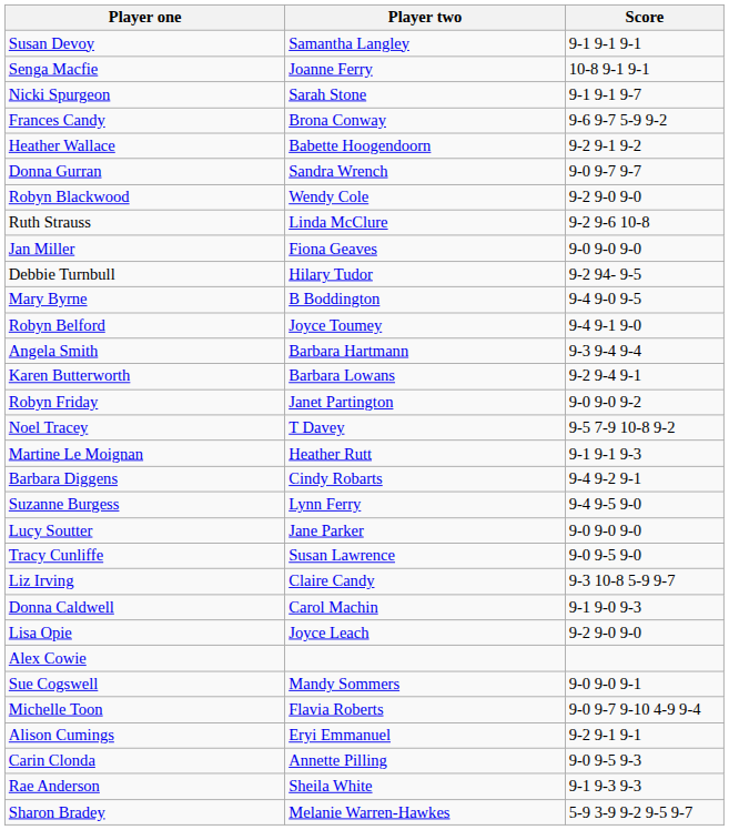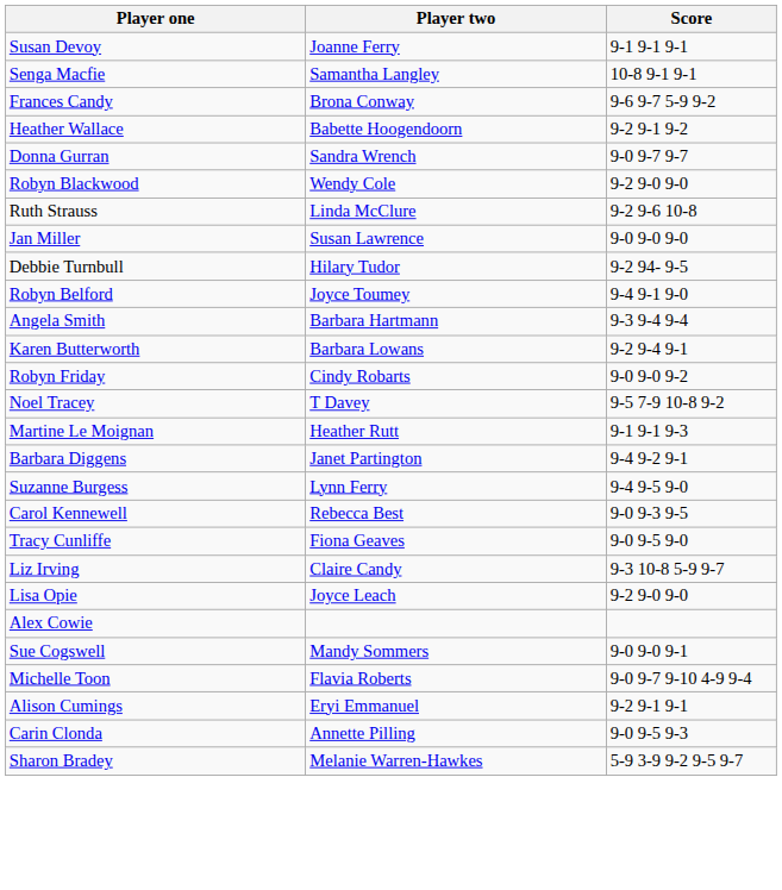 <table class="wikitable">
 <tr>
 <th width=270>Player one</th>
 <th width=270>Player two</th>
 <th width=150>Score</th>
 </tr>
 <tr>
 <td> <a href='#'>Susan Devoy</a></td>
-<td> <a href='#'>Samantha Langley</a></td>
+<td> <a href='#'>Joanne Ferry</a></td>
 <td>9-1 9-1 9-1</td>
 </tr>
 <tr>
 <td> <a href='#'>Senga Macfie</a></td>
-<td> <a href='#'>Joanne Ferry</a></td>
+<td> <a href='#'>Samantha Langley</a></td>
 <td>10-8 9-1 9-1</td>
-</tr>
-<tr>
-<td> <a href='#'>Nicki Spurgeon</a></td>
-<td> <a href='#'>Sarah Stone</a></td>
-<td>9-1 9-1 9-7</td>
 </tr>
 <tr>
 <td> <a href='#'>Frances Candy</a></td>
 <td> <a href='#'>Brona Conway</a></td>
 <td>9-6 9-7 5-9 9-2</td>
 </tr>
 <tr>
 <td> <a href='#'>Heather Wallace</a></td>
 <td> <a href='#'>Babette Hoogendoorn</a></td>
 <td>9-2 9-1 9-2</td>
 </tr>
 <tr>
 <td> <a href='#'>Donna Gurran</a></td>
 <td> <a href='#'>Sandra Wrench</a></td>
 <td>9-0 9-7 9-7</td>
 </tr>
 <tr>
 <td> <a href='#'>Robyn Blackwood</a></td>
 <td> <a href='#'>Wendy Cole</a></td>
 <td>9-2 9-0 9-0</td>
 </tr>
 <tr>
 <td> Ruth Strauss</td>
 <td> <a href='#'>Linda McClure</a></td>
 <td>9-2 9-6 10-8</td>
 </tr>
 <tr>
 <td> <a href='#'>Jan Miller</a></td>
-<td> <a href='#'>Fiona Geaves</a></td>
+<td> <a href='#'>Susan Lawrence</a></td>
 <td>9-0 9-0 9-0</td>
 </tr>
 <tr>
 <td> Debbie Turnbull</td>
 <td> <a href='#'>Hilary Tudor</a></td>
 <td>9-2 94- 9-5</td>
-</tr>
-<tr>
-<td> <a href='#'>Mary Byrne</a></td>
-<td> <a href='#'>B Boddington</a></td>
-<td>9-4 9-0 9-5</td>
 </tr>
 <tr>
 <td> <a href='#'>Robyn Belford</a></td>
 <td> <a href='#'>Joyce Toumey</a></td>
 <td>9-4 9-1 9-0</td>
 </tr>
 <tr>
 <td> <a href='#'>Angela Smith</a></td>
 <td> <a href='#'>Barbara Hartmann</a></td>
 <td>9-3 9-4 9-4</td>
 </tr>
 <tr>
 <td> <a href='#'>Karen Butterworth</a></td>
 <td> <a href='#'>Barbara Lowans</a></td>
 <td>9-2 9-4 9-1</td>
 </tr>
 <tr>
 <td> <a href='#'>Robyn Friday</a></td>
-<td> <a href='#'>Janet Partington</a></td>
+<td> <a href='#'>Cindy Robarts</a></td>
 <td>9-0 9-0 9-2</td>
 </tr>
 <tr>
 <td> <a href='#'>Noel Tracey</a></td>
 <td> <a href='#'>T Davey</a></td>
 <td>9-5 7-9 10-8 9-2</td>
 </tr>
 <tr>
 <td> <a href='#'>Martine Le Moignan</a></td>
 <td> <a href='#'>Heather Rutt</a></td>
 <td>9-1 9-1 9-3</td>
 </tr>
 <tr>
 <td> <a href='#'>Barbara Diggens</a></td>
-<td> <a href='#'>Cindy Robarts</a></td>
+<td> <a href='#'>Janet Partington</a></td>
 <td>9-4 9-2 9-1</td>
 </tr>
 <tr>
 <td> <a href='#'>Suzanne Burgess</a></td>
 <td> <a href='#'>Lynn Ferry</a></td>
 <td>9-4 9-5 9-0</td>
 </tr>
 <tr>
-<td> <a href='#'>Lucy Soutter</a></td>
-<td> <a href='#'>Jane Parker</a></td>
-<td>9-0 9-0 9-0</td>
+<td> <a href='#'>Carol Kennewell</a></td>
+<td> <a href='#'>Rebecca Best</a></td>
+<td>9-0 9-3 9-5</td>
 </tr>
 <tr>
 <td> <a href='#'>Tracy Cunliffe</a></td>
-<td> <a href='#'>Susan Lawrence</a></td>
+<td> <a href='#'>Fiona Geaves</a></td>
 <td>9-0 9-5 9-0</td>
 </tr>
 <tr>
 <td> <a href='#'>Liz Irving</a></td>
 <td> <a href='#'>Claire Candy</a></td>
 <td>9-3 10-8 5-9 9-7</td>
-</tr>
-<tr>
-<td> <a href='#'>Donna Caldwell</a></td>
-<td> <a href='#'>Carol Machin</a></td>
-<td>9-1 9-0 9-3</td>
 </tr>
 <tr>
 <td> <a href='#'>Lisa Opie</a></td>
 <td> <a href='#'>Joyce Leach</a></td>
 <td>9-2 9-0 9-0</td>
 </tr>
 <tr>
 <td> <a href='#'>Alex Cowie</a></td>
 <td></td>
 <td></td>
 </tr>
 <tr>
 <td> <a href='#'>Sue Cogswell</a></td>
 <td> <a href='#'>Mandy Sommers</a></td>
 <td>9-0 9-0 9-1</td>
 </tr>
 <tr>
 <td> <a href='#'>Michelle Toon</a></td>
 <td> <a href='#'>Flavia Roberts</a></td>
 <td>9-0 9-7 9-10 4-9 9-4</td>
 </tr>
 <tr>
 <td> <a href='#'>Alison Cumings</a></td>
 <td> <a href='#'>Eryi Emmanuel</a></td>
 <td>9-2 9-1 9-1</td>
 </tr>
 <tr>
 <td> <a href='#'>Carin Clonda</a></td>
 <td> <a href='#'>Annette Pilling</a></td>
 <td>9-0 9-5 9-3</td>
 </tr>
 <tr>
-<td> <a href='#'>Rae Anderson</a></td>
-<td> <a href='#'>Sheila White</a></td>
-<td>9-1 9-3 9-3</td>
-</tr>
-<tr>
 <td> <a href='#'>Sharon Bradey</a></td>
 <td> <a href='#'>Melanie Warren-Hawkes</a></td>
 <td>5-9 3-9 9-2 9-5 9-7</td>
 </tr>
 </table>
